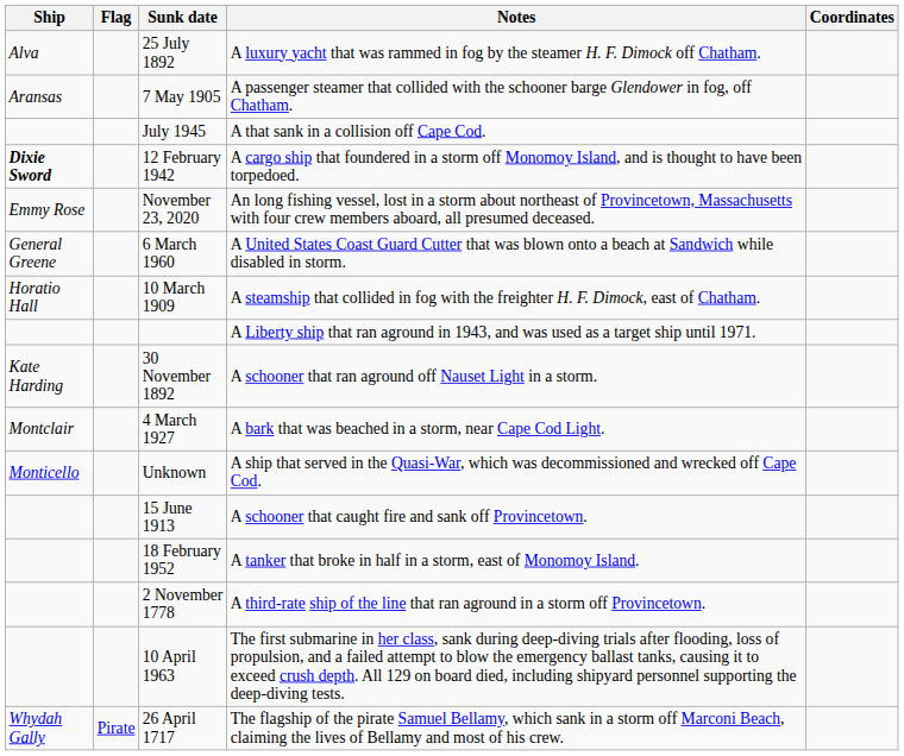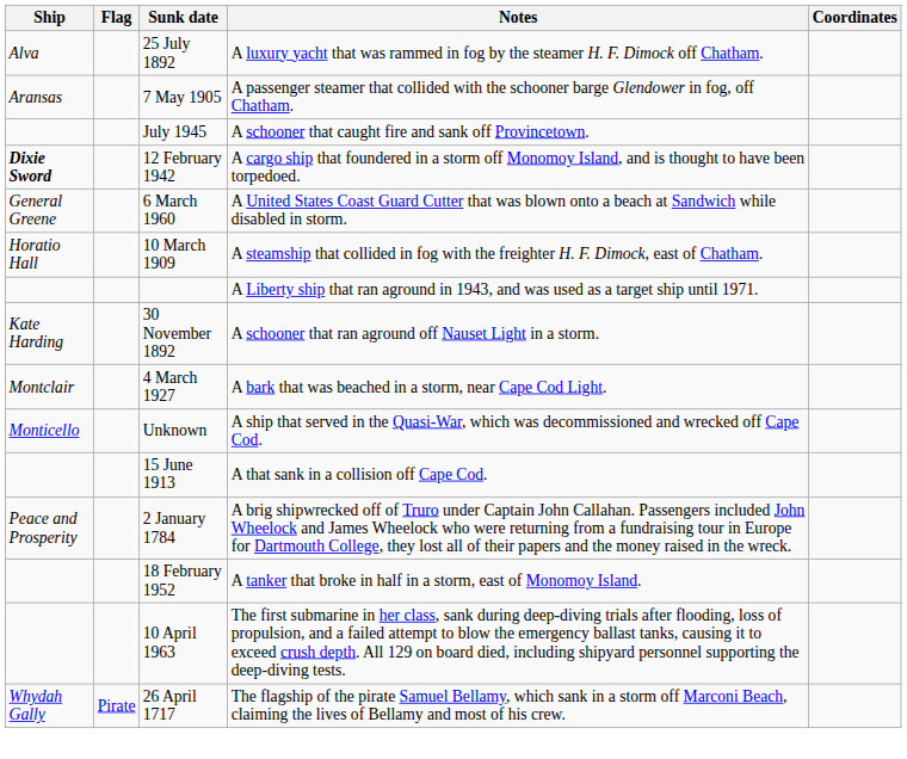 <table class=wikitable | style = "width:100%">
 <tr>
 <th style="width:10%">Ship</th>
 <th>Flag</th>
 <th style="width:10%">Sunk date</th>
 <th style="width:70%">Notes</th>
 <th style="width:10%">Coordinates</th>
 </tr>
 <tr>
 <td><em>Alva</em></td>
 <td></td>
 <td>25 July 1892</td>
 <td>A <a href='#'>luxury yacht</a> that was rammed in fog by the steamer <em>H. F. Dimock</em> off <a href='#'>Chatham</a>.</td>
 <td></td>
 </tr>
 <tr>
 <td><em>Aransas</em></td>
 <td></td>
 <td>7 May 1905</td>
 <td>A passenger steamer that collided with the schooner barge <em>Glendower</em> in fog, off <a href='#'>Chatham</a>.</td>
 <td></td>
 </tr>
 <tr>
 <td></td>
 <td></td>
 <td>July 1945</td>
-<td>A  that sank in a collision off <a href='#'>Cape Cod</a>.</td>
+<td>A <a href='#'>schooner</a> that caught fire and sank off <a href='#'>Provincetown</a>.</td>
 <td></td>
 </tr>
 <tr>
 <td><strong><em>Dixie Sword</em></strong></td>
 <td></td>
 <td>12 February 1942</td>
 <td>A <a href='#'>cargo ship</a> that foundered in a storm off <a href='#'>Monomoy Island</a>, and is thought to have been torpedoed.</td>
-<td></td>
-</tr>
-<tr>
-<td><em>Emmy Rose</em></td>
-<td></td>
-<td>November 23, 2020</td>
-<td>An  long fishing vessel, lost in a storm about  northeast of <a href='#'>Provincetown, Massachusetts</a> with four crew members aboard, all presumed deceased.</td>
 <td></td>
 </tr>
 <tr>
 <td><em>General Greene</em></td>
 <td></td>
 <td>6 March 1960</td>
 <td>A <a href='#'>United States Coast Guard Cutter</a> that was blown onto a beach at <a href='#'>Sandwich</a> while disabled in storm.</td>
 <td></td>
 </tr>
 <tr>
 <td><em>Horatio Hall</em></td>
 <td></td>
 <td>10 March 1909</td>
 <td>A <a href='#'>steamship</a> that collided in fog with the freighter <em>H. F. Dimock</em>,  east of <a href='#'>Chatham</a>.</td>
 <td></td>
 </tr>
 <tr>
 <td></td>
 <td></td>
 <td></td>
 <td>A <a href='#'>Liberty ship</a> that ran aground in 1943, and was used as a target ship until 1971.</td>
 <td></td>
 </tr>
 <tr>
 <td><em>Kate Harding</em></td>
 <td></td>
 <td>30 November 1892</td>
 <td>A <a href='#'>schooner</a> that ran aground off <a href='#'>Nauset Light</a> in a storm.</td>
 </tr>
 <tr>
 <td><em>Montclair</em></td>
 <td></td>
 <td>4 March 1927</td>
 <td>A <a href='#'>bark</a> that was beached in a storm, near <a href='#'>Cape Cod Light</a>.</td>
 <td></td>
 </tr>
 <tr>
 <td><a href='#'><em>Monticello</em></a></td>
 <td></td>
 <td>Unknown</td>
 <td>A ship that served in the <a href='#'>Quasi-War</a>, which was decommissioned and wrecked off <a href='#'>Cape Cod</a>.</td>
 <td></td>
 </tr>
 <tr>
 <td></td>
 <td></td>
 <td>15 June 1913</td>
-<td>A <a href='#'>schooner</a> that caught fire and sank off <a href='#'>Provincetown</a>.</td>
+<td>A  that sank in a collision off <a href='#'>Cape Cod</a>.</td>
+<td></td>
+</tr>
+<tr>
+<td><em>Peace and Prosperity</em></td>
+<td></td>
+<td>2 January 1784</td>
+<td>A brig shipwrecked off of <a href='#'>Truro</a> under Captain John Callahan. Passengers included <a href='#'>John Wheelock</a> and James Wheelock who were returning from a fundraising tour in Europe for <a href='#'>Dartmouth College</a>, they lost all of their papers and the money raised in the wreck.</td>
 <td></td>
 </tr>
 <tr>
 <td></td>
 <td></td>
 <td>18 February 1952</td>
 <td>A <a href='#'>tanker</a> that broke in half in a storm,  east of <a href='#'>Monomoy Island</a>.</td>
-<td></td>
-</tr>
-<tr>
-<td></td>
-<td></td>
-<td>2 November 1778</td>
-<td>A <a href='#'>third-rate</a> <a href='#'>ship of the line</a> that ran aground in a storm off <a href='#'>Provincetown</a>.</td>
 <td></td>
 </tr>
 <tr>
 <td></td>
 <td></td>
 <td>10 April 1963</td>
 <td>The first submarine in <a href='#'>her class</a>, sank during deep-diving trials after flooding, loss of propulsion, and a failed attempt to blow the emergency ballast tanks, causing it to exceed <a href='#'>crush depth</a>. All 129 on board died, including shipyard personnel supporting the deep-diving tests.</td>
 <td></td>
 </tr>
 <tr>
 <td><em><a href='#'>Whydah Gally</a></em></td>
 <td><a href='#'>Pirate</a></td>
 <td>26 April 1717</td>
 <td>The flagship of the pirate <a href='#'>Samuel Bellamy</a>, which sank in a storm off <a href='#'>Marconi Beach</a>, claiming the lives of Bellamy and most of his crew.</td>
 <td></td>
 </tr>
 </table>
